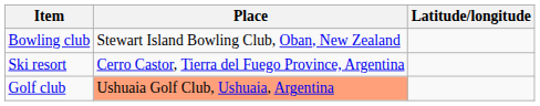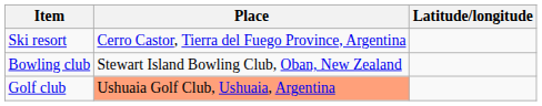 <table class="wikitable"  font-size:95%;">
 <tr>
 <th>Item</th>
 <th>Place</th>
 <th>Latitude/longitude</th>
 </tr>
 <tr>
-<td><a href='#'>Bowling club</a></td>
-<td>Stewart Island Bowling Club, <a href='#'>Oban, New Zealand</a></td>
+<td><a href='#'>Ski resort</a></td>
+<td><a href='#'>Cerro Castor</a>, <a href='#'>Tierra del Fuego Province, Argentina</a></td>
 <td></td>
 </tr>
 <tr>
-<td><a href='#'>Ski resort</a></td>
-<td><a href='#'>Cerro Castor</a>, <a href='#'>Tierra del Fuego Province, Argentina</a></td>
+<td><a href='#'>Bowling club</a></td>
+<td>Stewart Island Bowling Club, <a href='#'>Oban, New Zealand</a></td>
 <td></td>
 </tr>
 <tr>
 <td><a href='#'>Golf club</a></td>
 <td style="background: lightsalmon;">Ushuaia Golf Club, <a href='#'>Ushuaia</a>, <a href='#'>Argentina</a></td>
 <td></td>
 </tr>
 </table>
